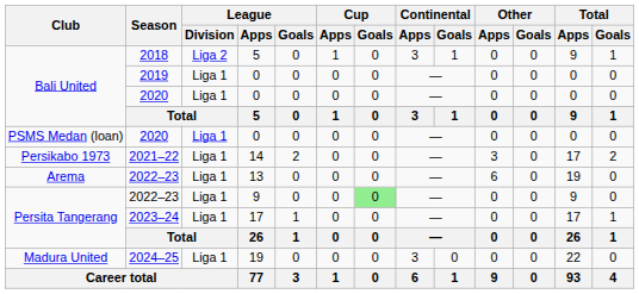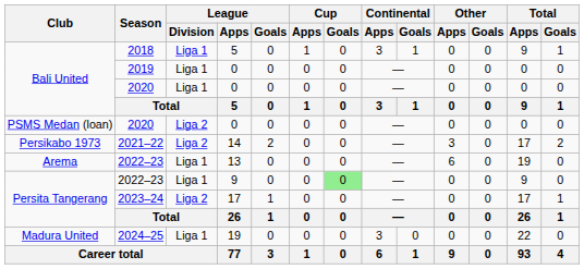 <table class="wikitable" style="text-align: center">
 <tr>
 <th rowspan="2">Club</th>
 <th rowspan="2">Season</th>
 <th colspan="3">League</th>
 <th colspan="2">Cup</th>
 <th colspan="2">Continental</th>
 <th colspan="2">Other</th>
 <th colspan="2">Total</th>
 </tr>
 <tr>
 <th>Division</th>
 <th>Apps</th>
 <th>Goals</th>
 <th>Apps</th>
 <th>Goals</th>
 <th>Apps</th>
 <th>Goals</th>
 <th>Apps</th>
 <th>Goals</th>
 <th>Apps</th>
 <th>Goals</th>
 </tr>
 <tr>
 <td rowspan="4" valign="center"><a href='#'>Bali United</a></td>
 <td><a href='#'>2018</a></td>
-<td><a href='#'>Liga 2</a></td>
+<td rowspan="1"><a href='#'>Liga 1</a></td>
 <td>5</td>
 <td>0</td>
 <td>1</td>
 <td>0</td>
 <td>3</td>
 <td>1</td>
 <td>0</td>
 <td>0</td>
 <td>9</td>
 <td>1</td>
 </tr>
 <tr>
 <td><a href='#'>2019</a></td>
 <td rowspan="1" valign="center">Liga 1</td>
 <td>0</td>
 <td>0</td>
 <td>0</td>
 <td>0</td>
 <td colspan="2">—</td>
 <td>0</td>
 <td>0</td>
 <td>0</td>
 <td>0</td>
 </tr>
 <tr>
 <td><a href='#'>2020</a></td>
 <td rowspan="1" valign="center">Liga 1</td>
 <td>0</td>
 <td>0</td>
 <td>0</td>
 <td>0</td>
 <td colspan="2">—</td>
 <td>0</td>
 <td>0</td>
 <td>0</td>
 <td>0</td>
 </tr>
 <tr>
 <th colspan="2">Total</th>
 <th>5</th>
 <th>0</th>
 <th>1</th>
 <th>0</th>
 <th>3</th>
 <th>1</th>
 <th>0</th>
 <th>0</th>
 <th>9</th>
 <th>1</th>
 </tr>
 <tr>
 <td rowspan="1" valign="center"><a href='#'>PSMS Medan</a> (loan)</td>
 <td><a href='#'>2020</a></td>
-<td rowspan="1"><a href='#'>Liga 1</a></td>
+<td><a href='#'>Liga 2</a></td>
 <td>0</td>
 <td>0</td>
 <td>0</td>
 <td>0</td>
 <td colspan="2">—</td>
 <td>0</td>
 <td>0</td>
 <td>0</td>
 <td>0</td>
 </tr>
 <tr>
 <td rowspan="1" valign="center"><a href='#'>Persikabo 1973</a></td>
 <td><a href='#'>2021–22</a></td>
-<td>Liga 1</td>
+<td><a href='#'>Liga 2</a></td>
 <td>14</td>
 <td>2</td>
 <td>0</td>
 <td>0</td>
 <td colspan="2">—</td>
 <td>3</td>
 <td>0</td>
 <td>17</td>
 <td>2</td>
 </tr>
 <tr>
 <td rowspan="1"><a href='#'>Arema</a></td>
 <td><a href='#'>2022–23</a></td>
 <td rowspan="1">Liga 1</td>
 <td>13</td>
 <td>0</td>
 <td>0</td>
 <td>0</td>
 <td colspan="2">—</td>
 <td>6</td>
 <td>0</td>
 <td>19</td>
 <td>0</td>
 </tr>
 <tr>
 <td rowspan="3"><a href='#'>Persita Tangerang</a></td>
 <td>2022–23</td>
 <td rowspan="1" valign="center">Liga 1</td>
 <td>9</td>
 <td>0</td>
 <td>0</td>
 <td style="background: lightgreen;">0</td>
 <td colspan="2">—</td>
 <td>0</td>
 <td>0</td>
 <td>9</td>
 <td>0</td>
 </tr>
 <tr>
 <td><a href='#'>2023–24</a></td>
-<td>Liga 1</td>
+<td><a href='#'>Liga 2</a></td>
 <td>17</td>
 <td>1</td>
 <td>0</td>
 <td>0</td>
 <td colspan="2">—</td>
 <td>0</td>
 <td>0</td>
 <td>17</td>
 <td>1</td>
 </tr>
 <tr>
 <th colspan="2">Total</th>
 <th>26</th>
 <th>1</th>
 <th>0</th>
 <th>0</th>
 <th colspan="2">—</th>
 <th>0</th>
 <th>0</th>
 <th>26</th>
 <th>1</th>
 </tr>
 <tr>
 <td rowspan="1"><a href='#'>Madura United</a></td>
 <td><a href='#'>2024–25</a></td>
 <td rowspan="1" valign="center">Liga 1</td>
 <td>19</td>
 <td>0</td>
 <td>0</td>
 <td>0</td>
 <td>3</td>
 <td>0</td>
 <td>0</td>
 <td>0</td>
 <td>22</td>
 <td>0</td>
 </tr>
 <tr>
 <th colspan=3>Career total</th>
 <th>77</th>
 <th>3</th>
 <th>1</th>
 <th>0</th>
 <th>6</th>
 <th>1</th>
 <th>9</th>
 <th>0</th>
 <th>93</th>
 <th>4</th>
 </tr>
 </table>
